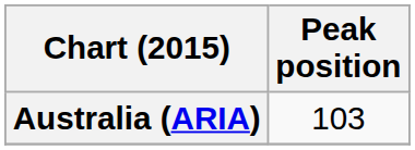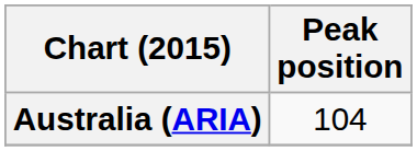 <table class="wikitable sortable plainrowheaders" style="text-align:center;">
 <tr>
 <th>Chart (2015)</th>
 <th>Peak<br>position</th>
 </tr>
 <tr>
 <th scope="row">Australia (<a href='#'>ARIA</a>)</th>
-<td>103</td>
+<td>104</td>
 </tr>
 <tr>
 </tr>
 <tr>
 </tr>
 <tr>
 </tr>
 <tr>
 </tr>
 <tr>
 </tr>
 </table>
